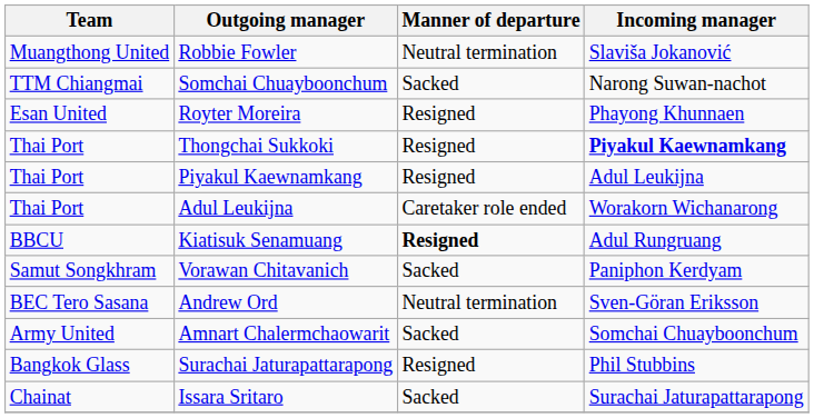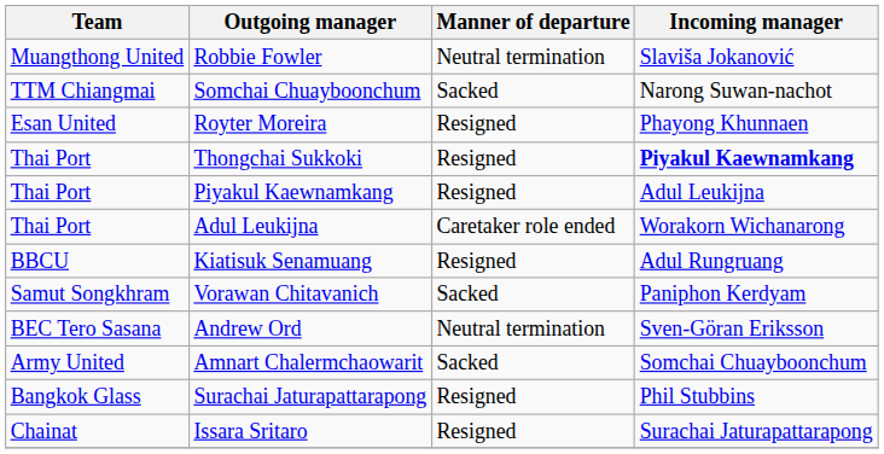 <table class="wikitable">
 <tr>
 <th>Team</th>
 <th>Outgoing manager</th>
 <th>Manner of departure</th>
 <th>Incoming manager</th>
 </tr>
 <tr>
 <td><a href='#'>Muangthong United</a></td>
 <td> <a href='#'>Robbie Fowler</a></td>
 <td>Neutral termination</td>
 <td> <a href='#'>Slaviša Jokanović</a></td>
 </tr>
 <tr>
 <td><a href='#'>TTM Chiangmai</a></td>
 <td> <a href='#'>Somchai Chuayboonchum</a></td>
 <td>Sacked</td>
 <td> Narong Suwan-nachot</td>
 </tr>
 <tr>
 <td><a href='#'>Esan United</a></td>
 <td> <a href='#'>Royter Moreira</a></td>
 <td>Resigned</td>
 <td> <a href='#'>Phayong Khunnaen</a></td>
 </tr>
 <tr>
 <td><a href='#'>Thai Port</a></td>
 <td> <a href='#'>Thongchai Sukkoki</a></td>
 <td>Resigned</td>
 <td><strong> <a href='#'>Piyakul Kaewnamkang</a></strong></td>
 </tr>
 <tr>
 <td><a href='#'>Thai Port</a></td>
 <td> <a href='#'>Piyakul Kaewnamkang</a></td>
 <td>Resigned</td>
 <td> <a href='#'>Adul Leukijna</a></td>
 </tr>
 <tr>
 <td><a href='#'>Thai Port</a></td>
 <td> <a href='#'>Adul Leukijna</a></td>
 <td>Caretaker role ended</td>
 <td> <a href='#'>Worakorn Wichanarong</a></td>
 </tr>
 <tr>
 <td><a href='#'>BBCU</a></td>
 <td> <a href='#'>Kiatisuk Senamuang</a></td>
-<td><strong>Resigned</strong></td>
+<td>Resigned</td>
 <td> <a href='#'>Adul Rungruang</a></td>
 </tr>
 <tr>
 <td><a href='#'>Samut Songkhram</a></td>
 <td> <a href='#'>Vorawan Chitavanich</a></td>
 <td>Sacked</td>
 <td> <a href='#'>Paniphon Kerdyam</a></td>
 </tr>
 <tr>
 <td><a href='#'>BEC Tero Sasana</a></td>
 <td> <a href='#'>Andrew Ord</a></td>
 <td>Neutral termination</td>
 <td> <a href='#'>Sven-Göran Eriksson</a></td>
 </tr>
 <tr>
 <td><a href='#'>Army United</a></td>
 <td> <a href='#'>Amnart Chalermchaowarit</a></td>
 <td>Sacked</td>
 <td> <a href='#'>Somchai Chuayboonchum</a></td>
 </tr>
 <tr>
 <td><a href='#'>Bangkok Glass</a></td>
 <td> <a href='#'>Surachai Jaturapattarapong</a></td>
 <td>Resigned</td>
 <td> <a href='#'>Phil Stubbins</a></td>
 </tr>
 <tr>
 <td><a href='#'>Chainat</a></td>
 <td> <a href='#'>Issara Sritaro</a></td>
-<td>Sacked</td>
+<td>Resigned</td>
 <td> <a href='#'>Surachai Jaturapattarapong</a></td>
 </tr>
 <tr>
 </tr>
 </table>
